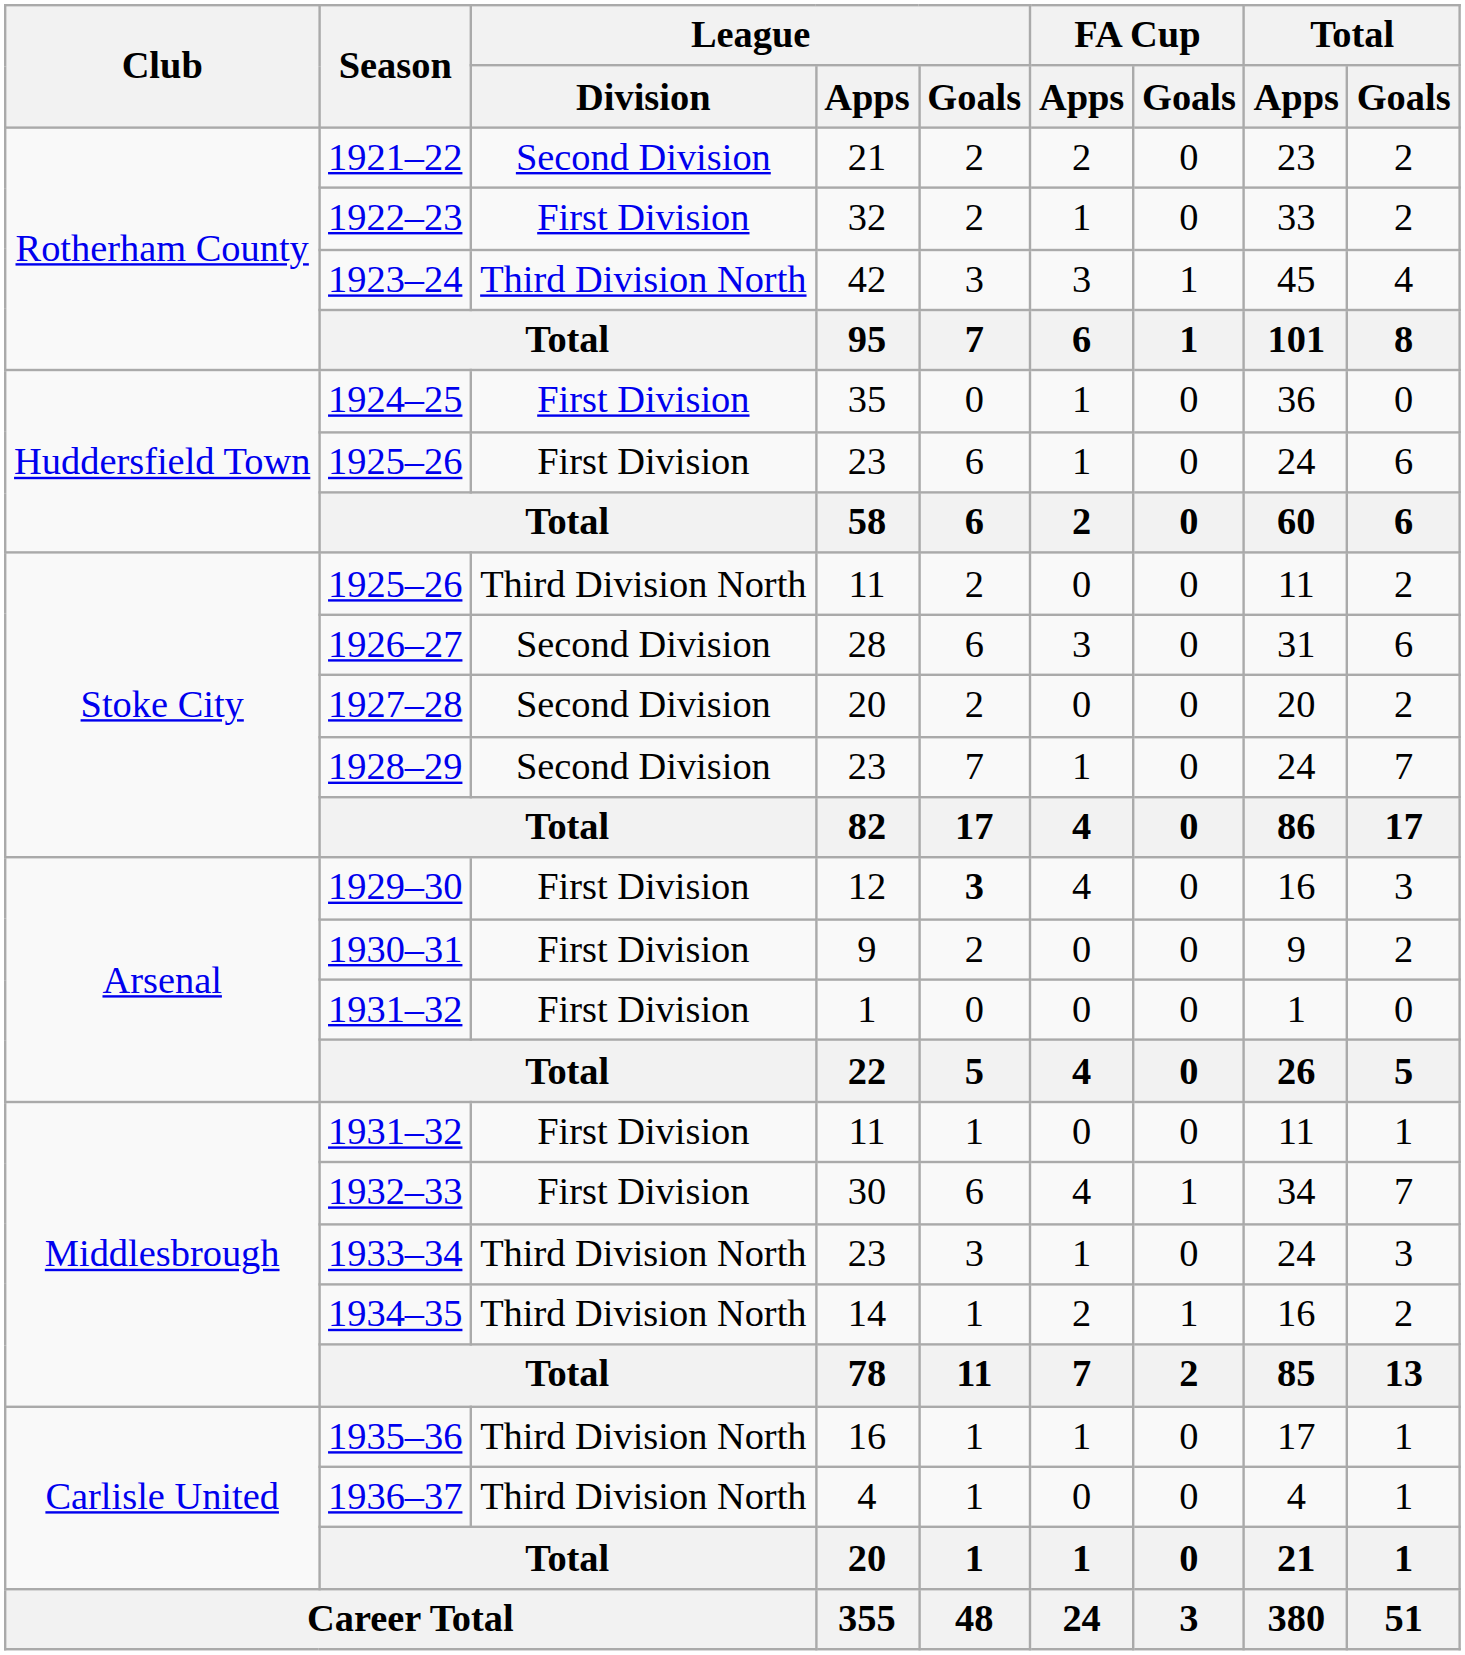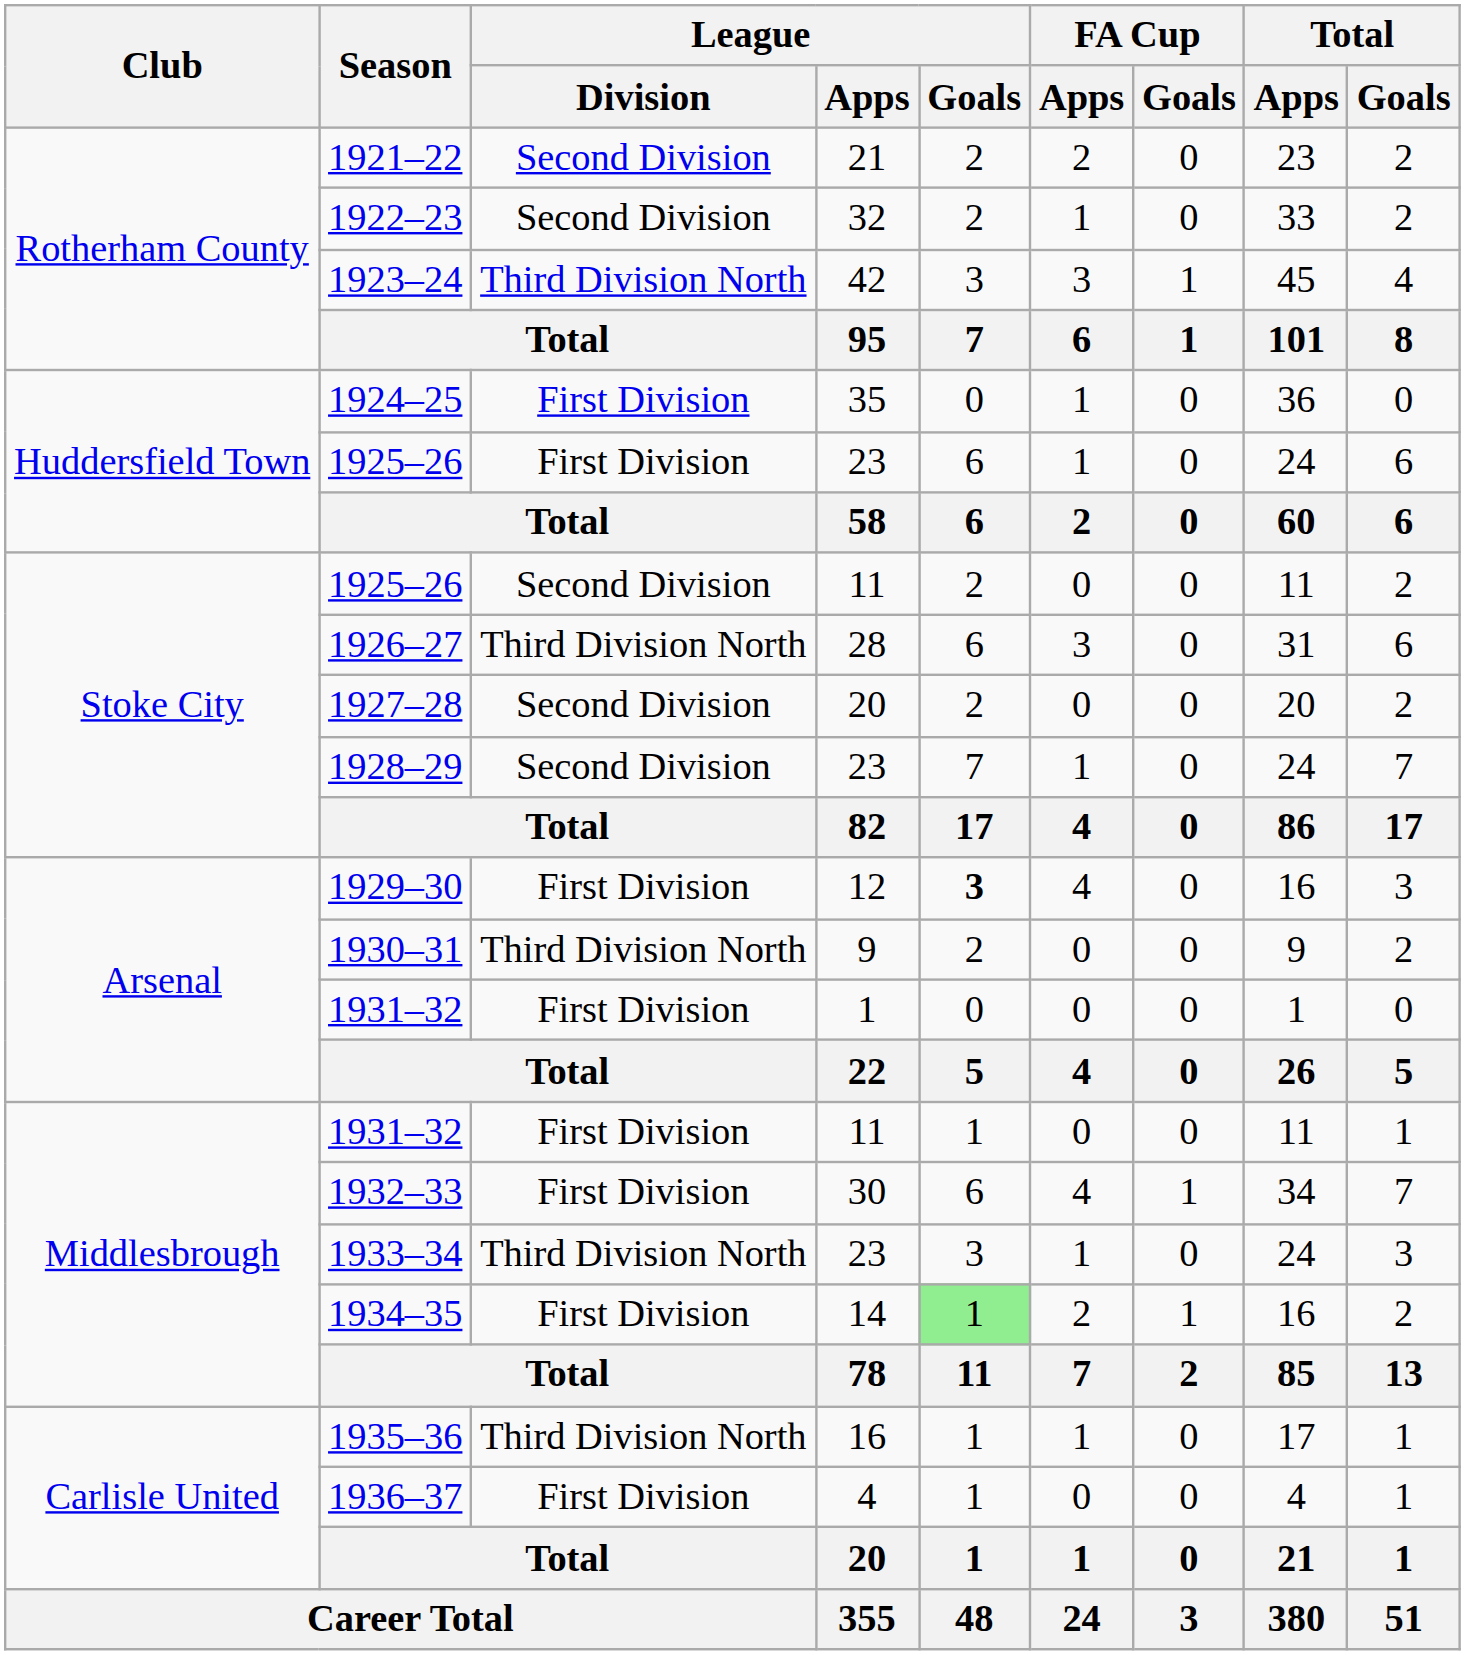 <table class="wikitable" style="text-align: center;">
 <tr>
 <th rowspan="2">Club</th>
 <th rowspan="2">Season</th>
 <th colspan="3">League</th>
 <th colspan="2">FA Cup</th>
 <th colspan="2">Total</th>
 </tr>
 <tr>
 <th>Division</th>
 <th>Apps</th>
 <th>Goals</th>
 <th>Apps</th>
 <th>Goals</th>
 <th>Apps</th>
 <th>Goals</th>
 </tr>
 <tr>
 <td rowspan="4"><a href='#'>Rotherham County</a></td>
 <td><a href='#'>1921–22</a></td>
 <td><a href='#'>Second Division</a></td>
 <td>21</td>
 <td>2</td>
 <td>2</td>
 <td>0</td>
 <td>23</td>
 <td>2</td>
 </tr>
 <tr>
 <td><a href='#'>1922–23</a></td>
-<td><a href='#'>First Division</a></td>
+<td>Second Division</td>
 <td>32</td>
 <td>2</td>
 <td>1</td>
 <td>0</td>
 <td>33</td>
 <td>2</td>
 </tr>
 <tr>
 <td><a href='#'>1923–24</a></td>
 <td><a href='#'>Third Division North</a></td>
 <td>42</td>
 <td>3</td>
 <td>3</td>
 <td>1</td>
 <td>45</td>
 <td>4</td>
 </tr>
 <tr>
 <th colspan=2>Total</th>
 <th>95</th>
 <th>7</th>
 <th>6</th>
 <th>1</th>
 <th>101</th>
 <th>8</th>
 </tr>
 <tr>
 <td rowspan="3"><a href='#'>Huddersfield Town</a></td>
 <td><a href='#'>1924–25</a></td>
 <td><a href='#'>First Division</a></td>
 <td>35</td>
 <td>0</td>
 <td>1</td>
 <td>0</td>
 <td>36</td>
 <td>0</td>
 </tr>
 <tr>
 <td><a href='#'>1925–26</a></td>
 <td>First Division</td>
 <td>23</td>
 <td>6</td>
 <td>1</td>
 <td>0</td>
 <td>24</td>
 <td>6</td>
 </tr>
 <tr>
 <th colspan=2>Total</th>
 <th>58</th>
 <th>6</th>
 <th>2</th>
 <th>0</th>
 <th>60</th>
 <th>6</th>
 </tr>
 <tr>
 <td rowspan="5"><a href='#'>Stoke City</a></td>
 <td><a href='#'>1925–26</a></td>
-<td>Third Division North</td>
+<td>Second Division</td>
 <td>11</td>
 <td>2</td>
 <td>0</td>
 <td>0</td>
 <td>11</td>
 <td>2</td>
 </tr>
 <tr>
 <td><a href='#'>1926–27</a></td>
-<td>Second Division</td>
+<td>Third Division North</td>
 <td>28</td>
 <td>6</td>
 <td>3</td>
 <td>0</td>
 <td>31</td>
 <td>6</td>
 </tr>
 <tr>
 <td><a href='#'>1927–28</a></td>
 <td>Second Division</td>
 <td>20</td>
 <td>2</td>
 <td>0</td>
 <td>0</td>
 <td>20</td>
 <td>2</td>
 </tr>
 <tr>
 <td><a href='#'>1928–29</a></td>
 <td>Second Division</td>
 <td>23</td>
 <td>7</td>
 <td>1</td>
 <td>0</td>
 <td>24</td>
 <td>7</td>
 </tr>
 <tr>
 <th colspan=2>Total</th>
 <th>82</th>
 <th>17</th>
 <th>4</th>
 <th>0</th>
 <th>86</th>
 <th>17</th>
 </tr>
 <tr>
 <td rowspan="4"><a href='#'>Arsenal</a></td>
 <td><a href='#'>1929–30</a></td>
 <td>First Division</td>
 <td>12</td>
 <td><strong>3</strong></td>
 <td>4</td>
 <td>0</td>
 <td>16</td>
 <td>3</td>
 </tr>
 <tr>
 <td><a href='#'>1930–31</a></td>
-<td>First Division</td>
+<td>Third Division North</td>
 <td>9</td>
 <td>2</td>
 <td>0</td>
 <td>0</td>
 <td>9</td>
 <td>2</td>
 </tr>
 <tr>
 <td><a href='#'>1931–32</a></td>
 <td>First Division</td>
 <td>1</td>
 <td>0</td>
 <td>0</td>
 <td>0</td>
 <td>1</td>
 <td>0</td>
 </tr>
 <tr>
 <th colspan=2>Total</th>
 <th>22</th>
 <th>5</th>
 <th>4</th>
 <th>0</th>
 <th>26</th>
 <th>5</th>
 </tr>
 <tr>
 <td rowspan="5"><a href='#'>Middlesbrough</a></td>
 <td><a href='#'>1931–32</a></td>
 <td>First Division</td>
 <td>11</td>
 <td>1</td>
 <td>0</td>
 <td>0</td>
 <td>11</td>
 <td>1</td>
 </tr>
 <tr>
 <td><a href='#'>1932–33</a></td>
 <td>First Division</td>
 <td>30</td>
 <td>6</td>
 <td>4</td>
 <td>1</td>
 <td>34</td>
 <td>7</td>
 </tr>
 <tr>
 <td><a href='#'>1933–34</a></td>
 <td>Third Division North</td>
 <td>23</td>
 <td>3</td>
 <td>1</td>
 <td>0</td>
 <td>24</td>
 <td>3</td>
 </tr>
 <tr>
 <td><a href='#'>1934–35</a></td>
-<td>Third Division North</td>
+<td>First Division</td>
 <td>14</td>
-<td>1</td>
+<td style="background: lightgreen;">1</td>
 <td>2</td>
 <td>1</td>
 <td>16</td>
 <td>2</td>
 </tr>
 <tr>
 <th colspan=2>Total</th>
 <th>78</th>
 <th>11</th>
 <th>7</th>
 <th>2</th>
 <th>85</th>
 <th>13</th>
 </tr>
 <tr>
 <td rowspan="3"><a href='#'>Carlisle United</a></td>
 <td><a href='#'>1935–36</a></td>
 <td>Third Division North</td>
 <td>16</td>
 <td>1</td>
 <td>1</td>
 <td>0</td>
 <td>17</td>
 <td>1</td>
 </tr>
 <tr>
 <td><a href='#'>1936–37</a></td>
-<td>Third Division North</td>
+<td>First Division</td>
 <td>4</td>
 <td>1</td>
 <td>0</td>
 <td>0</td>
 <td>4</td>
 <td>1</td>
 </tr>
 <tr>
 <th colspan=2>Total</th>
 <th>20</th>
 <th>1</th>
 <th>1</th>
 <th>0</th>
 <th>21</th>
 <th>1</th>
 </tr>
 <tr>
 <th colspan="3">Career Total</th>
 <th>355</th>
 <th>48</th>
 <th>24</th>
 <th>3</th>
 <th>380</th>
 <th>51</th>
 </tr>
 </table>
